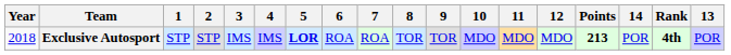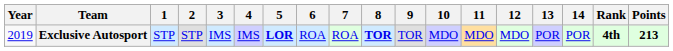 <table class="wikitable" style="text-align:center; font-size:85%">
 <tr>
 <th>Year</th>
 <th>Team</th>
 <th>1</th>
 <th>2</th>
 <th>3</th>
 <th>4</th>
 <th>5</th>
 <th>6</th>
 <th>7</th>
 <th>8</th>
 <th>9</th>
 <th>10</th>
 <th>11</th>
 <th>12</th>
-<th>Points</th>
+<th>13</th>
 <th>14</th>
 <th>Rank</th>
-<th>13</th>
+<th>Points</th>
 </tr>
 <tr>
-<td><a href='#'>2018</a></td>
+<td><a href='#'>2019</a></td>
 <th nowrap>Exclusive Autosport</th>
 <td style="background:#CFEAFF;"><a href='#'>STP</a><br></td>
 <td style="background:#DFDFDF;"><a href='#'>STP</a><br></td>
 <td style="background:#CFEAFF;"><a href='#'>IMS</a><br></td>
 <td style="background:#CFCFFF;"><a href='#'>IMS</a><br></td>
 <td style="background:#CFEAFF;"><strong><a href='#'>LOR</a><br></strong></td>
 <td style="background:#CFEAFF;"><a href='#'>ROA</a><br></td>
 <td style="background:#DFFFDF;"><a href='#'>ROA</a><br></td>
-<td style="background:#CFEAFF;"><a href='#'>TOR</a><br></td>
+<td style="background:#CFEAFF;"><strong><a href='#'>TOR</a><br></strong></td>
 <td style="background:#DFDFDF;"><a href='#'>TOR</a><br></td>
 <td style="background:#CFCFFF;"><a href='#'>MDO</a><br></td>
 <td style="background:#FFDF9F;"><a href='#'>MDO</a><br></td>
 <td style="background:#DFFFDF;"><a href='#'>MDO</a><br></td>
-<th style="background:#DFFFDF;">213</th>
+<td style="background:#CFCFFF;"><a href='#'>POR</a><br></td>
 <td style="background:#DFFFDF;"><a href='#'>POR</a><br></td>
 <th style="background:#DFFFDF;">4th</th>
-<td style="background:#CFCFFF;"><a href='#'>POR</a><br></td>
+<th style="background:#DFFFDF;">213</th>
 </tr>
 </table>
